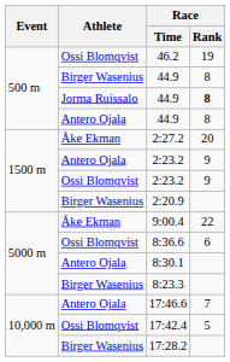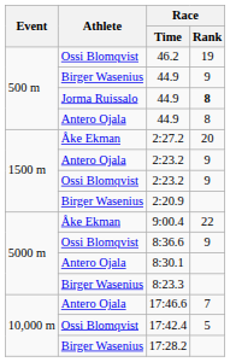 <table class="wikitable" border="1" style="font-size:90%">
 <tr>
 <th rowspan=2>Event</th>
 <th rowspan=2>Athlete</th>
 <th colspan=2>Race</th>
 </tr>
 <tr>
 <th>Time</th>
 <th>Rank</th>
 </tr>
 <tr>
 <td rowspan=4>500 m</td>
 <td><a href='#'>Ossi Blomqvist</a></td>
 <td align=center>46.2</td>
 <td align=center>19</td>
 </tr>
 <tr>
 <td><a href='#'>Birger Wasenius</a></td>
 <td align=center>44.9</td>
-<td align=center>8</td>
+<td align=center>9</td>
 </tr>
 <tr>
 <td><a href='#'>Jorma Ruissalo</a></td>
 <td align=center>44.9</td>
 <td align=center><strong>8</strong></td>
 </tr>
 <tr>
 <td><a href='#'>Antero Ojala</a></td>
 <td align=center>44.9</td>
 <td align=center>8</td>
 </tr>
 <tr>
 <td rowspan=4>1500 m</td>
 <td><a href='#'>Åke Ekman</a></td>
 <td align=center>2:27.2</td>
 <td align=center>20</td>
 </tr>
 <tr>
 <td><a href='#'>Antero Ojala</a></td>
 <td align=center>2:23.2</td>
 <td align=center>9</td>
 </tr>
 <tr>
 <td><a href='#'>Ossi Blomqvist</a></td>
 <td align=center>2:23.2</td>
 <td align=center>9</td>
 </tr>
 <tr>
 <td><a href='#'>Birger Wasenius</a></td>
 <td align=center>2:20.9</td>
 <td align=center></td>
 </tr>
 <tr>
 <td rowspan=4>5000 m</td>
 <td><a href='#'>Åke Ekman</a></td>
 <td align=center>9:00.4</td>
 <td align=center>22</td>
 </tr>
 <tr>
 <td><a href='#'>Ossi Blomqvist</a></td>
 <td align=center>8:36.6</td>
-<td align=center>6</td>
+<td align=center>9</td>
 </tr>
 <tr>
 <td><a href='#'>Antero Ojala</a></td>
 <td align=center>8:30.1</td>
 <td align=center></td>
 </tr>
 <tr>
 <td><a href='#'>Birger Wasenius</a></td>
 <td align=center>8:23.3</td>
 <td align=center></td>
 </tr>
 <tr>
 <td rowspan=3>10,000 m</td>
 <td><a href='#'>Antero Ojala</a></td>
 <td align=center>17:46.6</td>
 <td align=center>7</td>
 </tr>
 <tr>
 <td><a href='#'>Ossi Blomqvist</a></td>
 <td align=center>17:42.4</td>
 <td align=center>5</td>
 </tr>
 <tr>
 <td><a href='#'>Birger Wasenius</a></td>
 <td align=center>17:28.2</td>
 <td align=center></td>
 </tr>
 </table>
